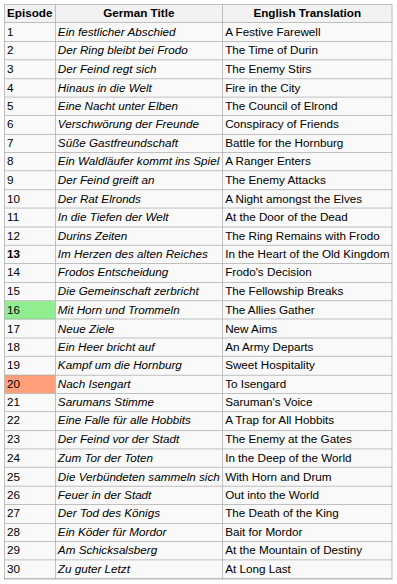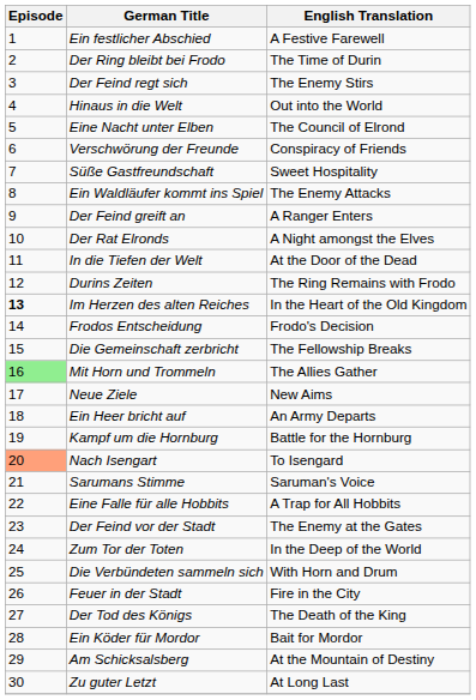 <table class="wikitable">
 <tr>
 <th>Episode</th>
 <th>German Title</th>
 <th>English Translation</th>
 </tr>
 <tr>
 <td>1</td>
 <td><em>Ein festlicher Abschied</em></td>
 <td>A Festive Farewell</td>
 </tr>
 <tr>
 <td>2</td>
 <td><em>Der Ring bleibt bei Frodo</em></td>
 <td>The Time of Durin</td>
 </tr>
 <tr>
 <td>3</td>
 <td><em>Der Feind regt sich</em></td>
 <td>The Enemy Stirs</td>
 </tr>
 <tr>
 <td>4</td>
 <td><em>Hinaus in die Welt</em></td>
-<td>Fire in the City</td>
+<td>Out into the World</td>
 </tr>
 <tr>
 <td>5</td>
 <td><em>Eine Nacht unter Elben</em></td>
 <td>The Council of Elrond</td>
 </tr>
 <tr>
 <td>6</td>
 <td><em>Verschwörung der Freunde</em></td>
 <td>Conspiracy of Friends</td>
 </tr>
 <tr>
 <td>7</td>
 <td><em>Süße Gastfreundschaft</em></td>
-<td>Battle for the Hornburg</td>
+<td>Sweet Hospitality</td>
 </tr>
 <tr>
 <td>8</td>
 <td><em>Ein Waldläufer kommt ins Spiel</em></td>
-<td>A Ranger Enters</td>
+<td>The Enemy Attacks</td>
 </tr>
 <tr>
 <td>9</td>
 <td><em>Der Feind greift an</em></td>
-<td>The Enemy Attacks</td>
+<td>A Ranger Enters</td>
 </tr>
 <tr>
 <td>10</td>
 <td><em>Der Rat Elronds</em></td>
 <td>A Night amongst the Elves</td>
 </tr>
 <tr>
 <td>11</td>
 <td><em>In die Tiefen der Welt</em></td>
 <td>At the Door of the Dead</td>
 </tr>
 <tr>
 <td>12</td>
 <td><em>Durins Zeiten</em></td>
 <td>The Ring Remains with Frodo</td>
 </tr>
 <tr>
 <td><strong>13</strong></td>
 <td><em>Im Herzen des alten Reiches</em></td>
 <td>In the Heart of the Old Kingdom</td>
 </tr>
 <tr>
 <td>14</td>
 <td><em>Frodos Entscheidung</em></td>
 <td>Frodo's Decision</td>
 </tr>
 <tr>
 <td>15</td>
 <td><em>Die Gemeinschaft zerbricht</em></td>
 <td>The Fellowship Breaks</td>
 </tr>
 <tr>
 <td style="background: lightgreen;">16</td>
 <td><em>Mit Horn und Trommeln</em></td>
 <td>The Allies Gather</td>
 </tr>
 <tr>
 <td>17</td>
 <td><em>Neue Ziele</em></td>
 <td>New Aims</td>
 </tr>
 <tr>
 <td>18</td>
 <td><em>Ein Heer bricht auf</em></td>
 <td>An Army Departs</td>
 </tr>
 <tr>
 <td>19</td>
 <td><em>Kampf um die Hornburg</em></td>
-<td>Sweet Hospitality</td>
+<td>Battle for the Hornburg</td>
 </tr>
 <tr>
 <td style="background: lightsalmon;">20</td>
 <td><em>Nach Isengart</em></td>
 <td>To Isengard</td>
 </tr>
 <tr>
 <td>21</td>
 <td><em>Sarumans Stimme</em></td>
 <td>Saruman's Voice</td>
 </tr>
 <tr>
 <td>22</td>
 <td><em>Eine Falle für alle Hobbits</em></td>
 <td>A Trap for All Hobbits</td>
 </tr>
 <tr>
 <td>23</td>
 <td><em>Der Feind vor der Stadt</em></td>
 <td>The Enemy at the Gates</td>
 </tr>
 <tr>
 <td>24</td>
 <td><em>Zum Tor der Toten</em></td>
 <td>In the Deep of the World</td>
 </tr>
 <tr>
 <td>25</td>
 <td><em>Die Verbündeten sammeln sich</em></td>
 <td>With Horn and Drum</td>
 </tr>
 <tr>
 <td>26</td>
 <td><em>Feuer in der Stadt</em></td>
-<td>Out into the World</td>
+<td>Fire in the City</td>
 </tr>
 <tr>
 <td>27</td>
 <td><em>Der Tod des Königs</em></td>
 <td>The Death of the King</td>
 </tr>
 <tr>
 <td>28</td>
 <td><em>Ein Köder für Mordor</em></td>
 <td>Bait for Mordor</td>
 </tr>
 <tr>
 <td>29</td>
 <td><em>Am Schicksalsberg</em></td>
 <td>At the Mountain of Destiny</td>
 </tr>
 <tr>
 <td>30</td>
 <td><em>Zu guter Letzt</em></td>
 <td>At Long Last</td>
 </tr>
 <tr>
 </tr>
 </table>
